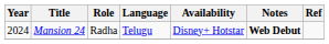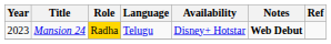 <table class="wikitable sortable">
 <tr>
 <th>Year</th>
 <th>Title</th>
 <th>Role</th>
 <th>Language</th>
 <th>Availability</th>
 <th class="unsortable">Notes</th>
 <th>Ref</th>
 </tr>
 <tr>
-<td>2024</td>
+<td>2023</td>
 <td><em><a href='#'>Mansion 24</a></em></td>
-<td>Radha</td>
+<td style="background: gold;">Radha</td>
 <td><a href='#'>Telugu</a></td>
 <td><a href='#'>Disney+ Hotstar</a></td>
 <td><strong>Web Debut</strong></td>
 <td></td>
 </tr>
 <tr>
 </tr>
 </table>
